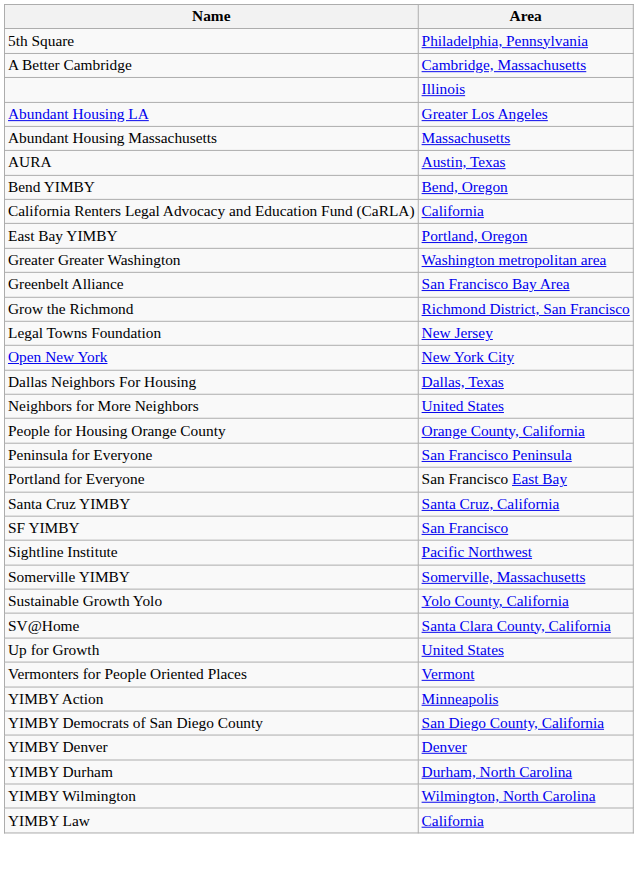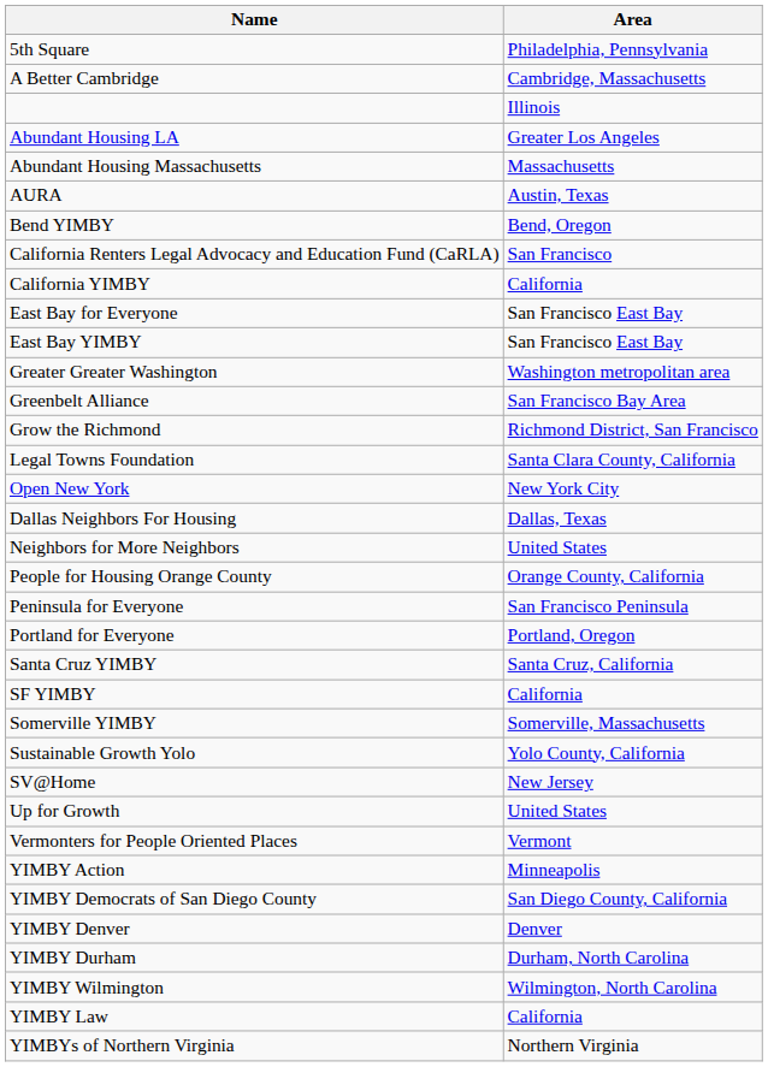 <table class="wikitable sortable mw-collapsible">
 <tr>
 <th>Name</th>
 <th>Area</th>
 </tr>
 <tr>
 <td>5th Square</td>
 <td><a href='#'>Philadelphia, Pennsylvania</a></td>
 </tr>
 <tr>
 <td>A Better Cambridge</td>
 <td><a href='#'>Cambridge, Massachusetts</a></td>
 </tr>
 <tr>
 <td></td>
 <td><a href='#'>Illinois</a></td>
 </tr>
 <tr>
 <td><a href='#'>Abundant Housing LA</a></td>
 <td><a href='#'>Greater Los Angeles</a></td>
 </tr>
 <tr>
 <td>Abundant Housing Massachusetts</td>
 <td><a href='#'>Massachusetts</a></td>
 </tr>
 <tr>
 <td>AURA</td>
 <td><a href='#'>Austin, Texas</a></td>
 </tr>
 <tr>
 <td>Bend YIMBY</td>
 <td><a href='#'>Bend, Oregon</a></td>
 </tr>
 <tr>
 <td>California Renters Legal Advocacy and Education Fund (CaRLA)</td>
+<td><a href='#'>San Francisco</a></td>
+</tr>
+<tr>
+<td>California YIMBY</td>
 <td><a href='#'>California</a></td>
 </tr>
 <tr>
+<td>East Bay for Everyone</td>
+<td>San Francisco <a href='#'>East Bay</a></td>
+</tr>
+<tr>
 <td>East Bay YIMBY</td>
-<td><a href='#'>Portland, Oregon</a></td>
+<td>San Francisco <a href='#'>East Bay</a></td>
 </tr>
 <tr>
 <td>Greater Greater Washington</td>
 <td><a href='#'>Washington metropolitan area</a></td>
 </tr>
 <tr>
 <td>Greenbelt Alliance</td>
 <td><a href='#'>San Francisco Bay Area</a></td>
 </tr>
 <tr>
 <td>Grow the Richmond</td>
 <td><a href='#'>Richmond District, San Francisco</a></td>
 </tr>
 <tr>
 <td>Legal Towns Foundation</td>
-<td><a href='#'>New Jersey</a></td>
+<td><a href='#'>Santa Clara County, California</a></td>
 </tr>
 <tr>
 <td><a href='#'>Open New York</a></td>
 <td><a href='#'>New York City</a></td>
 </tr>
 <tr>
 <td>Dallas Neighbors For Housing</td>
 <td><a href='#'>Dallas, Texas</a></td>
 </tr>
 <tr>
 <td>Neighbors for More Neighbors</td>
 <td><a href='#'>United States</a></td>
 </tr>
 <tr>
 <td>People for Housing Orange County</td>
 <td><a href='#'>Orange County, California</a></td>
 </tr>
 <tr>
 <td>Peninsula for Everyone</td>
 <td><a href='#'>San Francisco Peninsula</a></td>
 </tr>
 <tr>
 <td>Portland for Everyone</td>
-<td>San Francisco <a href='#'>East Bay</a></td>
+<td><a href='#'>Portland, Oregon</a></td>
 </tr>
 <tr>
 <td>Santa Cruz YIMBY</td>
 <td><a href='#'>Santa Cruz, California</a></td>
 </tr>
 <tr>
 <td>SF YIMBY</td>
-<td><a href='#'>San Francisco</a></td>
-</tr>
-<tr>
-<td>Sightline Institute</td>
-<td><a href='#'>Pacific Northwest</a></td>
+<td><a href='#'>California</a></td>
 </tr>
 <tr>
 <td>Somerville YIMBY</td>
 <td><a href='#'>Somerville, Massachusetts</a></td>
 </tr>
 <tr>
 <td>Sustainable Growth Yolo</td>
 <td><a href='#'>Yolo County, California</a></td>
 </tr>
 <tr>
 <td>SV@Home</td>
-<td><a href='#'>Santa Clara County, California</a></td>
+<td><a href='#'>New Jersey</a></td>
 </tr>
 <tr>
 <td>Up for Growth</td>
 <td><a href='#'>United States</a></td>
 </tr>
 <tr>
 <td>Vermonters for People Oriented Places</td>
 <td><a href='#'>Vermont</a></td>
 </tr>
 <tr>
 <td>YIMBY Action</td>
 <td><a href='#'>Minneapolis</a></td>
 </tr>
 <tr>
 <td>YIMBY Democrats of San Diego County</td>
 <td><a href='#'>San Diego County, California</a></td>
 </tr>
 <tr>
 <td>YIMBY Denver</td>
 <td><a href='#'>Denver</a></td>
 </tr>
 <tr>
 <td>YIMBY Durham</td>
 <td><a href='#'>Durham, North Carolina</a></td>
 </tr>
 <tr>
 <td>YIMBY Wilmington</td>
 <td><a href='#'>Wilmington, North Carolina</a></td>
 </tr>
 <tr>
 <td>YIMBY Law</td>
 <td><a href='#'>California</a></td>
 </tr>
+<tr>
+<td>YIMBYs of Northern Virginia</td>
+<td>Northern Virginia</td>
+</tr>
 </table>
